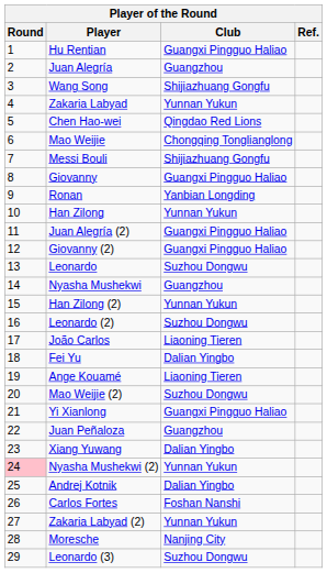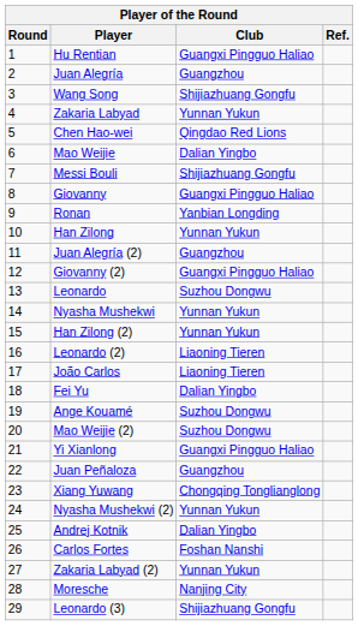 <table class="wikitable sortable">
 <tr>
 <th colspan="4">Player of the Round</th>
 </tr>
 <tr>
 <th>Round</th>
 <th>Player</th>
 <th>Club</th>
 <th>Ref.</th>
 </tr>
 <tr>
 <td>1</td>
 <td> <a href='#'>Hu Rentian</a></td>
 <td><a href='#'>Guangxi Pingguo Haliao</a></td>
 <td></td>
 </tr>
 <tr>
 <td>2</td>
 <td> <a href='#'>Juan Alegría</a></td>
 <td><a href='#'>Guangzhou</a></td>
 <td></td>
 </tr>
 <tr>
 <td>3</td>
 <td> <a href='#'>Wang Song</a></td>
 <td><a href='#'>Shijiazhuang Gongfu</a></td>
 <td></td>
 </tr>
 <tr>
 <td>4</td>
 <td> <a href='#'>Zakaria Labyad</a></td>
 <td><a href='#'>Yunnan Yukun</a></td>
 <td></td>
 </tr>
 <tr>
 <td>5</td>
 <td> <a href='#'>Chen Hao-wei</a></td>
 <td><a href='#'>Qingdao Red Lions</a></td>
 <td></td>
 </tr>
 <tr>
 <td>6</td>
 <td> <a href='#'>Mao Weijie</a></td>
-<td><a href='#'>Chongqing Tonglianglong</a></td>
+<td><a href='#'>Dalian Yingbo</a></td>
 <td></td>
 </tr>
 <tr>
 <td>7</td>
 <td> <a href='#'>Messi Bouli</a></td>
 <td><a href='#'>Shijiazhuang Gongfu</a></td>
 <td></td>
 </tr>
 <tr>
 <td>8</td>
 <td> <a href='#'>Giovanny</a></td>
 <td><a href='#'>Guangxi Pingguo Haliao</a></td>
 <td></td>
 </tr>
 <tr>
 <td>9</td>
 <td> <a href='#'>Ronan</a></td>
 <td><a href='#'>Yanbian Longding</a></td>
 <td></td>
 </tr>
 <tr>
 <td>10</td>
 <td> <a href='#'>Han Zilong</a></td>
 <td><a href='#'>Yunnan Yukun</a></td>
 <td></td>
 </tr>
 <tr>
 <td>11</td>
 <td> <a href='#'>Juan Alegría</a> (2)</td>
-<td><a href='#'>Guangxi Pingguo Haliao</a></td>
+<td><a href='#'>Guangzhou</a></td>
 <td></td>
 </tr>
 <tr>
 <td>12</td>
 <td> <a href='#'>Giovanny</a> (2)</td>
 <td><a href='#'>Guangxi Pingguo Haliao</a></td>
 <td></td>
 </tr>
 <tr>
 <td>13</td>
 <td> <a href='#'>Leonardo</a></td>
 <td><a href='#'>Suzhou Dongwu</a></td>
 <td></td>
 </tr>
 <tr>
 <td>14</td>
 <td> <a href='#'>Nyasha Mushekwi</a></td>
-<td><a href='#'>Guangzhou</a></td>
+<td><a href='#'>Yunnan Yukun</a></td>
 <td></td>
 </tr>
 <tr>
 <td>15</td>
 <td> <a href='#'>Han Zilong</a> (2)</td>
 <td><a href='#'>Yunnan Yukun</a></td>
 <td></td>
 </tr>
 <tr>
 <td>16</td>
 <td> <a href='#'>Leonardo</a> (2)</td>
-<td><a href='#'>Suzhou Dongwu</a></td>
+<td><a href='#'>Liaoning Tieren</a></td>
 <td></td>
 </tr>
 <tr>
 <td>17</td>
 <td> <a href='#'>João Carlos</a></td>
 <td><a href='#'>Liaoning Tieren</a></td>
 <td></td>
 </tr>
 <tr>
 <td>18</td>
 <td> <a href='#'>Fei Yu</a></td>
 <td><a href='#'>Dalian Yingbo</a></td>
 <td></td>
 </tr>
 <tr>
 <td>19</td>
 <td> <a href='#'>Ange Kouamé</a></td>
-<td><a href='#'>Liaoning Tieren</a></td>
+<td><a href='#'>Suzhou Dongwu</a></td>
 <td></td>
 </tr>
 <tr>
 <td>20</td>
 <td> <a href='#'>Mao Weijie</a> (2)</td>
 <td><a href='#'>Suzhou Dongwu</a></td>
 <td></td>
 </tr>
 <tr>
 <td>21</td>
 <td> <a href='#'>Yi Xianlong</a></td>
 <td><a href='#'>Guangxi Pingguo Haliao</a></td>
 <td></td>
 </tr>
 <tr>
 <td>22</td>
 <td> <a href='#'>Juan Peñaloza</a></td>
 <td><a href='#'>Guangzhou</a></td>
 <td></td>
 </tr>
 <tr>
 <td>23</td>
 <td> <a href='#'>Xiang Yuwang</a></td>
-<td><a href='#'>Dalian Yingbo</a></td>
+<td><a href='#'>Chongqing Tonglianglong</a></td>
 <td></td>
 </tr>
 <tr>
-<td style="background: pink;">24</td>
+<td>24</td>
 <td> <a href='#'>Nyasha Mushekwi</a> (2)</td>
 <td><a href='#'>Yunnan Yukun</a></td>
 <td></td>
 </tr>
 <tr>
 <td>25</td>
 <td> <a href='#'>Andrej Kotnik</a></td>
 <td><a href='#'>Dalian Yingbo</a></td>
 <td></td>
 </tr>
 <tr>
 <td>26</td>
 <td> <a href='#'>Carlos Fortes</a></td>
 <td><a href='#'>Foshan Nanshi</a></td>
 <td></td>
 </tr>
 <tr>
 <td>27</td>
 <td> <a href='#'>Zakaria Labyad</a> (2)</td>
 <td><a href='#'>Yunnan Yukun</a></td>
 <td></td>
 </tr>
 <tr>
 <td>28</td>
 <td> <a href='#'>Moresche</a></td>
 <td><a href='#'>Nanjing City</a></td>
 <td></td>
 </tr>
 <tr>
 <td>29</td>
 <td> <a href='#'>Leonardo</a> (3)</td>
-<td><a href='#'>Suzhou Dongwu</a></td>
+<td><a href='#'>Shijiazhuang Gongfu</a></td>
 <td></td>
 </tr>
 </table>
